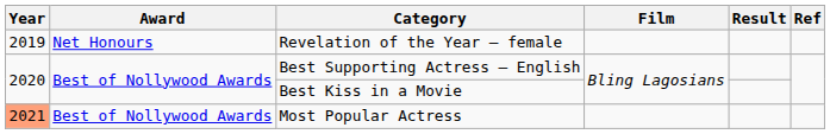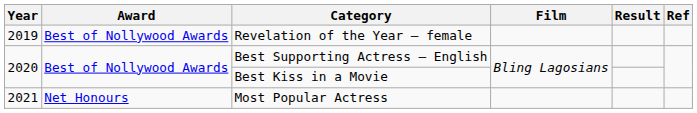 <table class="wikitable">
 <tr>
 <th>Year</th>
 <th>Award</th>
 <th>Category</th>
 <th>Film</th>
 <th>Result</th>
 <th>Ref</th>
 </tr>
 <tr>
 <td>2019</td>
-<td><a href='#'>Net Honours</a></td>
+<td><a href='#'>Best of Nollywood Awards</a></td>
 <td>Revelation of the Year – female</td>
 <td></td>
 <td></td>
 <td></td>
 </tr>
 <tr>
 <td rowspan="2">2020</td>
 <td rowspan="2"><a href='#'>Best of Nollywood Awards</a></td>
 <td>Best Supporting Actress – English</td>
 <td rowspan="2"><em>Bling Lagosians</em></td>
 <td></td>
 <td rowspan="2"></td>
 </tr>
 <tr>
 <td>Best Kiss in a Movie</td>
 <td></td>
 </tr>
 <tr>
-<td style="background: lightsalmon;">2021</td>
-<td><a href='#'>Best of Nollywood Awards</a></td>
+<td>2021</td>
+<td><a href='#'>Net Honours</a></td>
 <td>Most Popular Actress</td>
 <td></td>
 <td></td>
 <td></td>
 </tr>
 </table>
